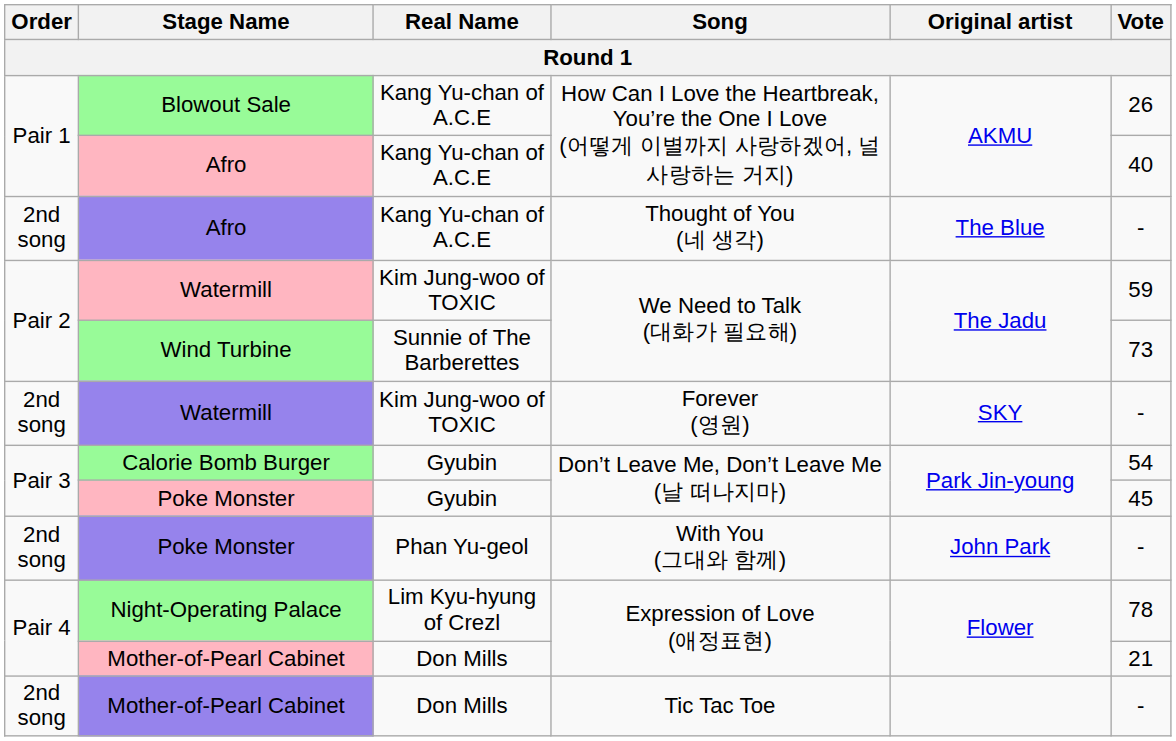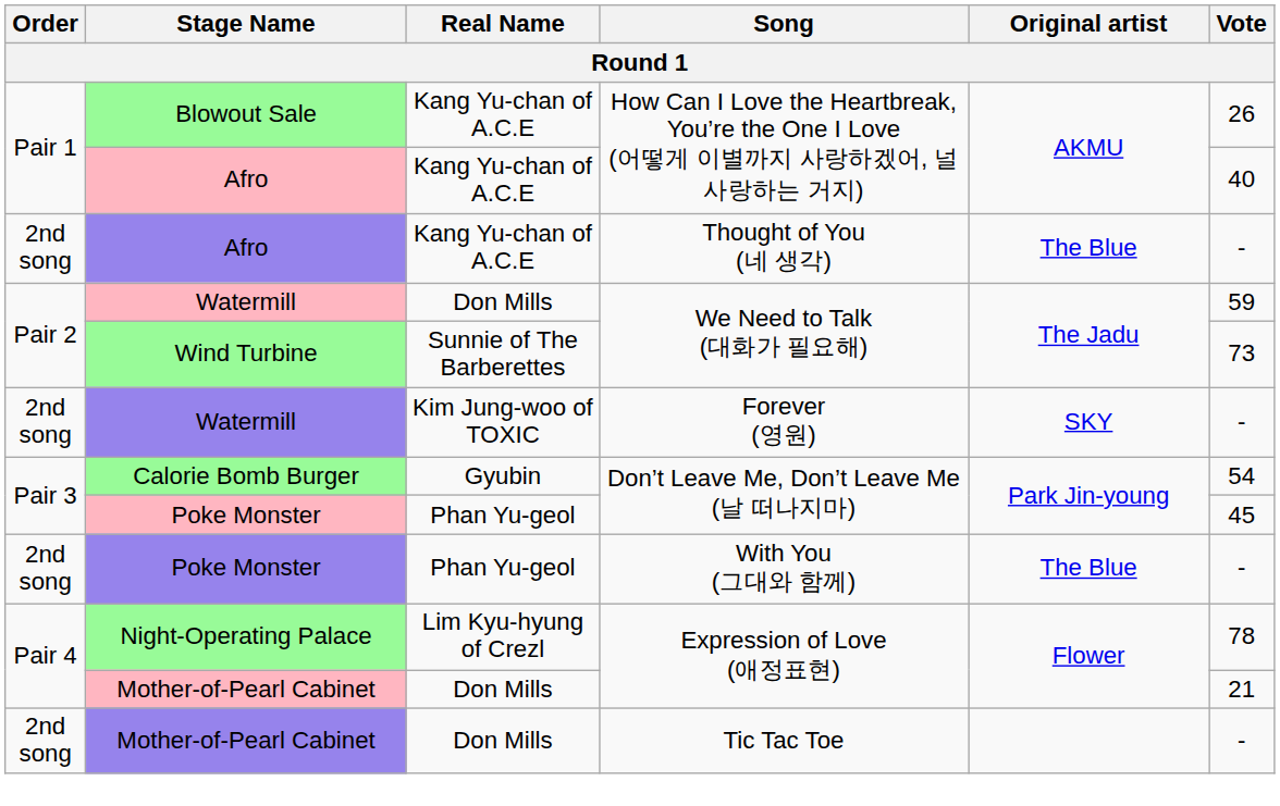 <table class="wikitable" style="text-align:center; width:95%;">
 <tr>
 <th style="width:1%;">Order</th>
 <th style="width:20%;">Stage Name</th>
 <th style="width:12%;">Real Name</th>
 <th style="width:23%;">Song</th>
 <th style="width:15%;">Original artist</th>
 <th style="width:1%;">Vote</th>
 </tr>
 <tr>
 <th colspan=6>Round 1</th>
 </tr>
 <tr>
 <td rowspan=2>Pair 1</td>
 <td bgcolor="palegreen">Blowout Sale</td>
 <td>Kang Yu-chan of A.C.E</td>
 <td rowspan=2>How Can I Love the Heartbreak, You’re the One I Love<br>(어떻게 이별까지 사랑하겠어, 널 사랑하는 거지)</td>
 <td rowspan=2><a href='#'>AKMU</a></td>
 <td>26</td>
 </tr>
 <tr>
 <td bgcolor="lightpink">Afro</td>
 <td>Kang Yu-chan of A.C.E</td>
 <td>40</td>
 </tr>
 <tr>
 <td>2nd song</td>
 <td bgcolor="#9683EC">Afro</td>
 <td>Kang Yu-chan of A.C.E</td>
 <td>Thought of You<br>(네 생각)</td>
 <td><a href='#'>The Blue</a></td>
 <td>-</td>
 </tr>
 <tr>
 <td rowspan=2>Pair 2</td>
 <td bgcolor="lightpink">Watermill</td>
-<td>Kim Jung-woo of TOXIC</td>
+<td>Don Mills</td>
 <td rowspan=2>We Need to Talk<br>(대화가 필요해)</td>
 <td rowspan=2><a href='#'>The Jadu</a></td>
 <td>59</td>
 </tr>
 <tr>
 <td bgcolor="palegreen">Wind Turbine</td>
 <td>Sunnie of The Barberettes</td>
 <td>73</td>
 </tr>
 <tr>
 <td>2nd song</td>
 <td bgcolor="#9683EC">Watermill</td>
 <td>Kim Jung-woo of TOXIC</td>
 <td>Forever<br>(영원)</td>
 <td><a href='#'>SKY</a></td>
 <td>-</td>
 </tr>
 <tr>
 <td rowspan=2>Pair 3</td>
 <td bgcolor="palegreen">Calorie Bomb Burger</td>
 <td>Gyubin</td>
 <td rowspan=2>Don’t Leave Me, Don’t Leave Me<br>(날 떠나지마)</td>
 <td rowspan=2><a href='#'>Park Jin-young</a></td>
 <td>54</td>
 </tr>
 <tr>
 <td bgcolor="lightpink">Poke Monster</td>
-<td>Gyubin</td>
+<td>Phan Yu-geol</td>
 <td>45</td>
 </tr>
 <tr>
 <td>2nd song</td>
 <td bgcolor="#9683EC">Poke Monster</td>
 <td>Phan Yu-geol</td>
 <td>With You<br>(그대와 함께)</td>
-<td><a href='#'>John Park</a></td>
+<td><a href='#'>The Blue</a></td>
 <td>-</td>
 </tr>
 <tr>
 <td rowspan=2>Pair 4</td>
 <td bgcolor="palegreen">Night-Operating Palace</td>
 <td>Lim Kyu-hyung of Crezl</td>
 <td rowspan=2>Expression of Love<br>(애정표현)</td>
 <td rowspan=2><a href='#'>Flower</a></td>
 <td>78</td>
 </tr>
 <tr>
 <td bgcolor="lightpink">Mother-of-Pearl Cabinet</td>
 <td>Don Mills</td>
 <td>21</td>
 </tr>
 <tr>
 <td>2nd song</td>
 <td bgcolor="#9683EC">Mother-of-Pearl Cabinet</td>
 <td>Don Mills</td>
 <td>Tic Tac Toe</td>
 <td></td>
 <td>-</td>
 </tr>
 </table>
